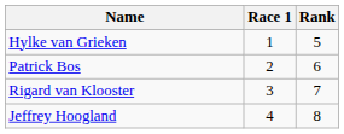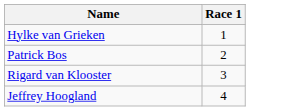 <table class="wikitable" style="text-align:center;">
 <tr>
 <th style="width:15em">Name</th>
 <th>Race 1</th>
-<th>Rank</th>
 </tr>
 <tr>
 <td align=left><a href='#'>Hylke van Grieken</a></td>
 <td>1</td>
-<td>5</td>
 </tr>
 <tr>
 <td align=left><a href='#'>Patrick Bos</a></td>
 <td>2</td>
-<td>6</td>
 </tr>
 <tr>
 <td align=left><a href='#'>Rigard van Klooster</a></td>
 <td>3</td>
-<td>7</td>
 </tr>
 <tr>
 <td align=left><a href='#'>Jeffrey Hoogland</a></td>
 <td>4</td>
-<td>8</td>
 </tr>
 </table>
